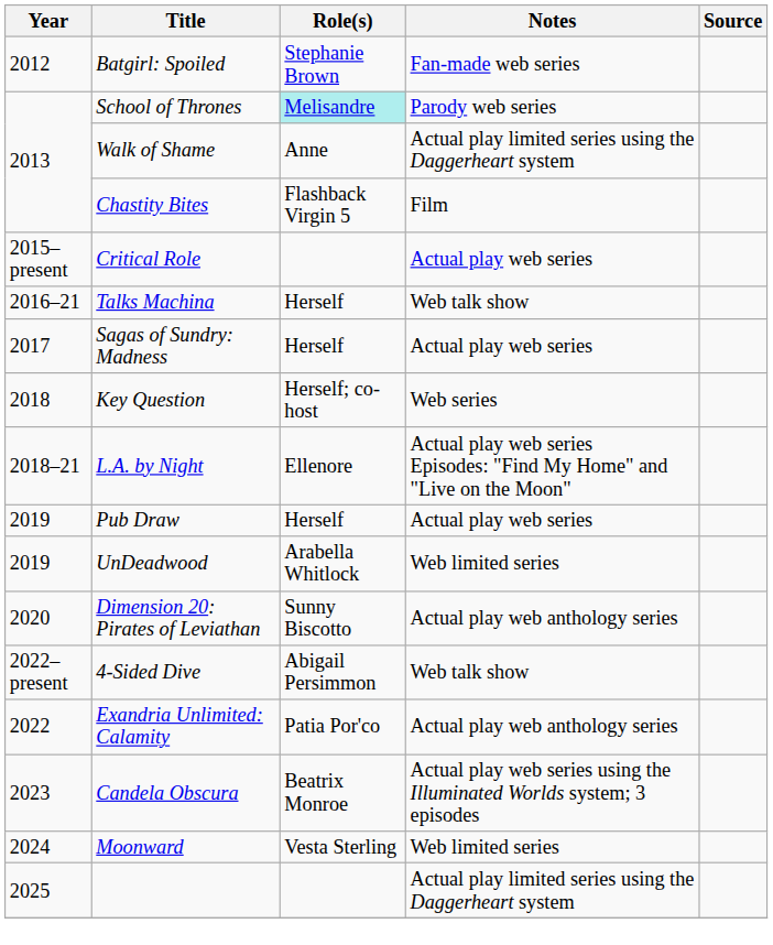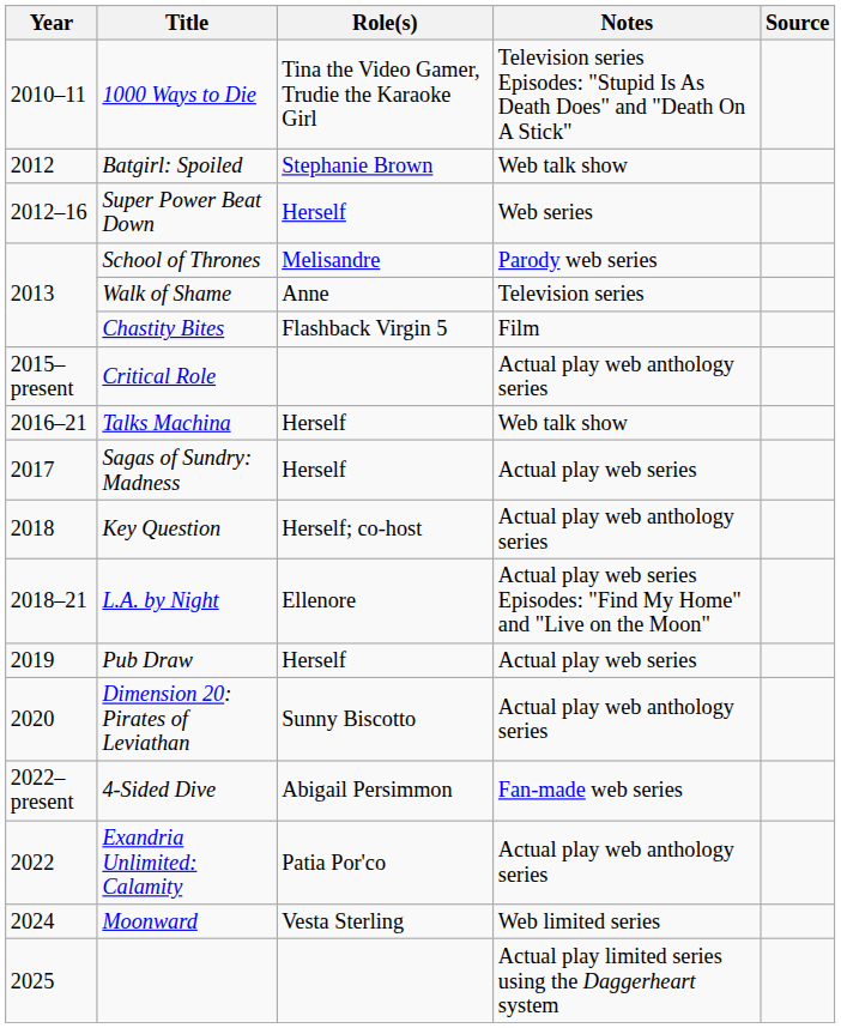 <table class="wikitable sortable">
 <tr>
 <th>Year</th>
 <th>Title</th>
 <th>Role(s)</th>
 <th>Notes</th>
 <th>Source</th>
 </tr>
 <tr>
+<td>2010–11</td>
+<td><em><a href='#'>1000 Ways to Die</a></em></td>
+<td>Tina the Video Gamer, Trudie the Karaoke Girl</td>
+<td>Television series<br>Episodes: "Stupid Is As Death Does" and "Death On A Stick"</td>
+<td></td>
+</tr>
+<tr>
 <td>2012</td>
 <td><em>Batgirl: Spoiled</em></td>
 <td><a href='#'>Stephanie Brown</a></td>
-<td><a href='#'>Fan-made</a> web series</td>
+<td>Web talk show</td>
+<td></td>
+</tr>
+<tr>
+<td>2012–16</td>
+<td><em>Super Power Beat Down</em></td>
+<td><a href='#'>Herself</a></td>
+<td>Web series</td>
 <td></td>
 </tr>
 <tr>
 <td rowspan="3">2013</td>
 <td><em>School of Thrones</em></td>
-<td style="background: paleturquoise;"><a href='#'>Melisandre</a></td>
+<td><a href='#'>Melisandre</a></td>
 <td><a href='#'>Parody</a> web series</td>
 <td></td>
 </tr>
 <tr>
 <td><em>Walk of Shame</em></td>
 <td>Anne</td>
-<td>Actual play limited series using the <em>Daggerheart</em> system</td>
+<td>Television series</td>
 <td></td>
 </tr>
 <tr>
 <td><em><a href='#'>Chastity Bites</a></em></td>
 <td>Flashback Virgin 5</td>
 <td>Film</td>
 <td></td>
 </tr>
 <tr>
 <td>2015–present</td>
 <td><em><a href='#'>Critical Role</a></em></td>
 <td></td>
-<td><a href='#'>Actual play</a> web series</td>
+<td>Actual play web anthology series</td>
 <td></td>
 </tr>
 <tr>
 <td>2016–21</td>
 <td><em><a href='#'>Talks Machina</a></em></td>
 <td>Herself</td>
 <td>Web talk show</td>
 <td></td>
 </tr>
 <tr>
 <td>2017</td>
 <td><em>Sagas of Sundry: Madness</em></td>
 <td>Herself</td>
 <td>Actual play web series</td>
 <td></td>
 </tr>
 <tr>
 <td>2018</td>
 <td><em>Key Question</em></td>
 <td>Herself; co-host</td>
-<td>Web series</td>
+<td>Actual play web anthology series</td>
 <td></td>
 </tr>
 <tr>
 <td>2018–21</td>
 <td><em><a href='#'>L.A. by Night</a></em></td>
 <td>Ellenore</td>
 <td>Actual play web series<br>Episodes: "Find My Home" and "Live on the Moon"</td>
 <td></td>
 </tr>
 <tr>
 <td>2019</td>
 <td><em>Pub Draw</em></td>
 <td>Herself</td>
 <td>Actual play web series</td>
 <td></td>
 </tr>
 <tr>
-<td>2019</td>
-<td><em>UnDeadwood</em></td>
-<td>Arabella Whitlock</td>
-<td>Web limited series</td>
-<td></td>
-</tr>
-<tr>
 <td>2020</td>
 <td><em><a href='#'>Dimension 20</a>: Pirates of Leviathan</em></td>
 <td>Sunny Biscotto</td>
 <td>Actual play web anthology series</td>
 <td></td>
 </tr>
 <tr>
 <td>2022–present</td>
 <td><em>4-Sided Dive</em></td>
 <td>Abigail Persimmon</td>
-<td>Web talk show</td>
+<td><a href='#'>Fan-made</a> web series</td>
 <td></td>
 </tr>
 <tr>
 <td>2022</td>
 <td><em><a href='#'>Exandria Unlimited: Calamity</a></em></td>
 <td>Patia Por'co</td>
 <td>Actual play web anthology series</td>
-<td></td>
-</tr>
-<tr>
-<td>2023</td>
-<td><em><a href='#'>Candela Obscura</a></em></td>
-<td>Beatrix Monroe</td>
-<td>Actual play web series using the <em>Illuminated Worlds</em> system; 3 episodes</td>
 <td></td>
 </tr>
 <tr>
 <td>2024</td>
 <td><em><a href='#'>Moonward</a></em></td>
 <td>Vesta Sterling</td>
 <td>Web limited series</td>
 <td></td>
 </tr>
 <tr>
 <td>2025</td>
 <td></td>
 <td></td>
 <td>Actual play limited series using the <em>Daggerheart</em> system</td>
 <td></td>
 </tr>
 <tr>
 </tr>
 </table>
